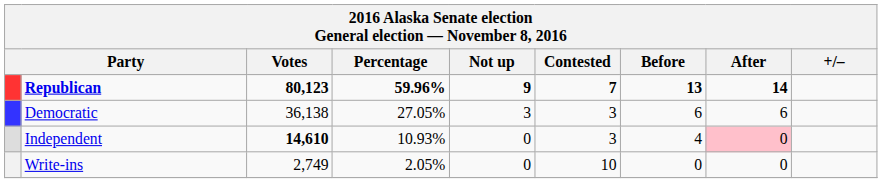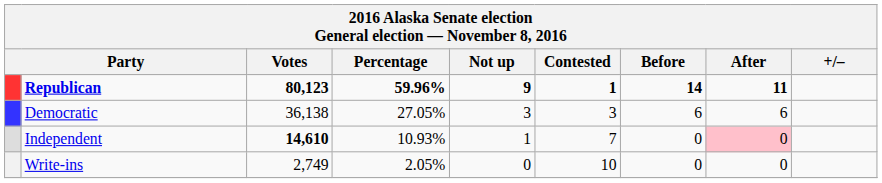 <table class="wikitable" style="font-size: 95%;">
 <tr style="background-color:#E9E9E9">
 <th colspan="9">2016 Alaska Senate election<br>General election — November 8, 2016</th>
 </tr>
 <tr bgcolor="#EEEEEE" align="center">
 <th colspan=2 style="width: 15em">Party</th>
 <th style="width: 5em">Votes</th>
 <th style="width: 7em">Percentage</th>
 <th style="width: 5em">Not up</th>
 <th style="width: 5em">Contested</th>
 <th style="width: 5em">Before</th>
 <th style="width: 5em">After</th>
 <th style="width: 5em">+/–</th>
 </tr>
 <tr>
 <th style="background-color:#F33; width: 3px"></th>
 <td style="width: 130px"><strong><a href='#'>Republican</a></strong></td>
 <td align="right"><strong>80,123</strong></td>
 <td align="right"><strong>59.96%</strong></td>
 <td align="right"><strong>9</strong></td>
-<td align="right"><strong>7</strong></td>
-<td align="right"><strong>13</strong></td>
+<td align="right"><strong>1</strong></td>
 <td align="right"><strong>14</strong></td>
+<td align="right"><strong>11</strong></td>
 <td align="right"><strong></strong></td>
 </tr>
 <tr>
 <th style="background-color:#33F; width: 3px"></th>
 <td style="width: 130px"><a href='#'>Democratic</a></td>
 <td align="right">36,138</td>
 <td align="right">27.05%</td>
 <td align="right">3</td>
 <td align="right">3</td>
 <td align="right">6</td>
 <td align="right">6</td>
 <td align="right"></td>
 </tr>
 <tr>
 <th style="background-color:#DDDDDD; width: 3px"></th>
 <td style="width: 130px"><a href='#'>Independent</a></td>
 <td align="right"><strong>14,610</strong></td>
 <td align="right">10.93%</td>
+<td align="right">1</td>
+<td align="right">7</td>
 <td align="right">0</td>
-<td align="right">3</td>
-<td align="right">4</td>
 <td align="right" style="background: pink;">0</td>
 <td align="right"></td>
 </tr>
 <tr>
 <th style="background-color:; width: 3px"></th>
 <td style="width: 130px"><a href='#'>Write-ins</a></td>
 <td align="right">2,749</td>
 <td align="right">2.05%</td>
 <td align="right">0</td>
 <td align="right">10</td>
 <td align="right">0</td>
 <td align="right">0</td>
 <td align="right"></td>
 </tr>
 <tr>
 </tr>
 </table>
